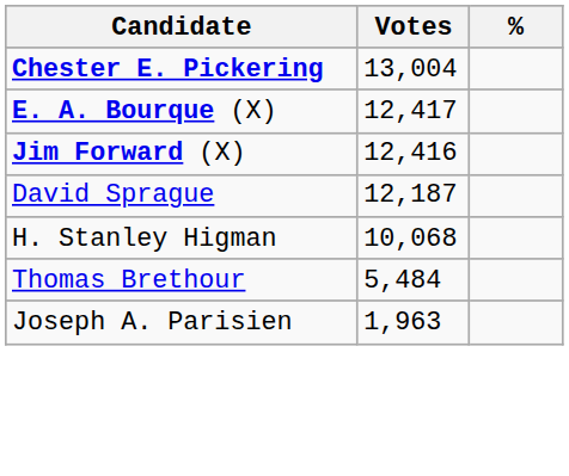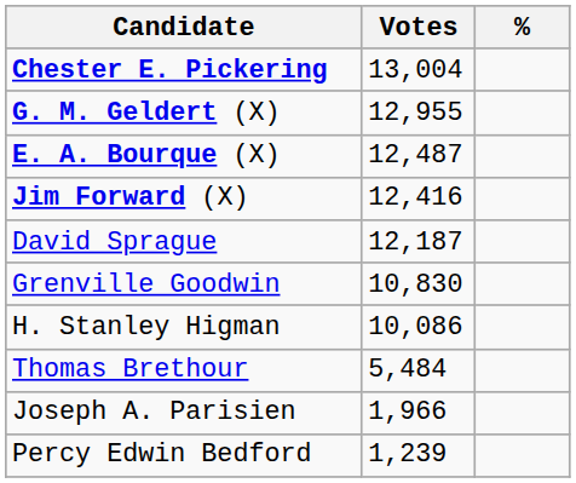 <table class="wikitable">
 <tr>
 <th style="width: 170px">Candidate</th>
 <th style="width: 50px">Votes</th>
 <th style="width: 40px">%</th>
 </tr>
 <tr>
 <td><strong><a href='#'>Chester E. Pickering</a></strong></td>
 <td>13,004</td>
 </tr>
 <tr>
+<td><strong><a href='#'>G. M. Geldert</a></strong> (X)</td>
+<td>12,955</td>
+<td></td>
+</tr>
+<tr>
 <td><strong><a href='#'>E. A. Bourque</a></strong>  (X)</td>
-<td>12,417</td>
+<td>12,487</td>
 <td></td>
 </tr>
 <tr>
 <td><strong><a href='#'>Jim Forward</a></strong>  (X)</td>
 <td>12,416</td>
 <td></td>
 </tr>
 <tr>
 <td><a href='#'>David Sprague</a></td>
 <td>12,187</td>
 <td></td>
 </tr>
 <tr>
+<td><a href='#'>Grenville Goodwin</a></td>
+<td>10,830</td>
+<td></td>
+</tr>
+<tr>
 <td>H. Stanley Higman</td>
-<td>10,068</td>
+<td>10,086</td>
 <td></td>
 </tr>
 <tr>
 <td><a href='#'>Thomas Brethour</a></td>
 <td>5,484</td>
 <td></td>
 </tr>
 <tr>
 <td>Joseph A. Parisien</td>
-<td>1,963</td>
+<td>1,966</td>
+<td></td>
+</tr>
+<tr>
+<td>Percy Edwin Bedford</td>
+<td>1,239</td>
 <td></td>
 </tr>
 </table>
